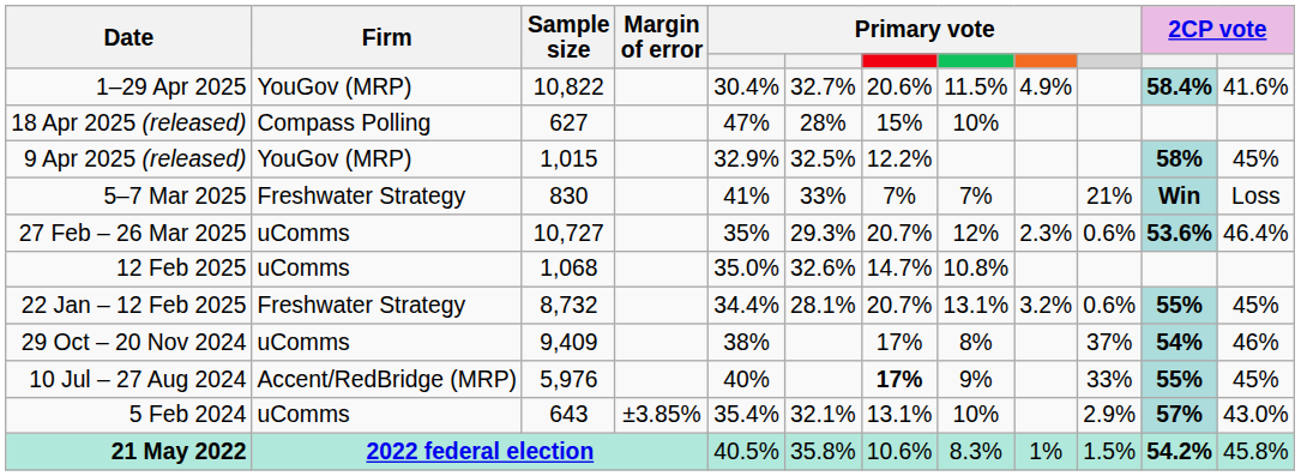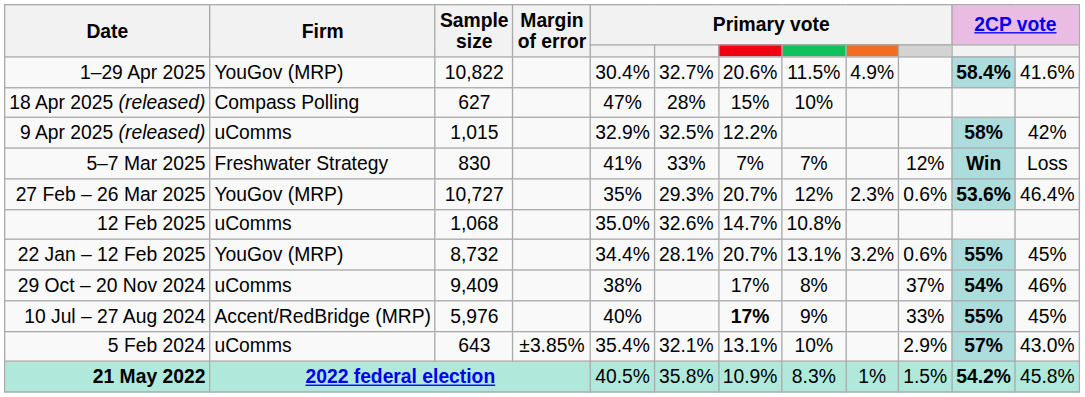 <table class="nowrap wikitable tpl-blanktable" style=text-align:center;font-size:90%>
 <tr>
 <th rowspan=2>Date</th>
 <th rowspan=2>Firm</th>
 <th rowspan=2>Sample<br>size</th>
 <th rowspan=2>Margin<br>of error</th>
 <th colspan=6>Primary vote</th>
 <th colspan=2 class=unsortable style=background:#ebbce3><a href='#'>2CP vote</a></th>
 </tr>
 <tr>
 <th style=background:></th>
 <th style=background:></th>
 <th style="background:#F00011"></th>
 <th style=background:#10C25B></th>
 <th style=background:#f36c21></th>
 <th style=background:lightgray></th>
 <th class="unsortable" style=background:></th>
 <th style=background:></th>
 </tr>
 <tr>
 <td align=right>1–29 Apr 2025</td>
 <td align=left>YouGov (MRP)</td>
 <td>10,822</td>
 <td></td>
 <td>30.4%</td>
 <td>32.7%</td>
 <td>20.6%</td>
 <td>11.5%</td>
 <td>4.9%</td>
 <td></td>
 <th style=background:#ACDCDC>58.4%</th>
 <td>41.6%</td>
 </tr>
 <tr>
 <td align=right>18 Apr 2025 <em>(released)</em></td>
 <td align=left>Compass Polling</td>
 <td>627</td>
 <td></td>
 <td>47%</td>
 <td>28%</td>
 <td>15%</td>
 <td>10%</td>
 <td></td>
 <td></td>
 <td></td>
 <td></td>
 </tr>
 <tr>
 <td align=right>9 Apr 2025 <em>(released)</em></td>
-<td align=left>YouGov (MRP)</td>
+<td align=left>uComms</td>
 <td>1,015</td>
 <td></td>
 <td>32.9%</td>
 <td>32.5%</td>
 <td>12.2%</td>
 <td></td>
 <td></td>
 <td></td>
 <th style="background:#ACDCDC">58%</th>
-<td>45%</td>
+<td>42%</td>
 </tr>
 <tr>
 <td align=right>5–7 Mar 2025</td>
 <td align=left>Freshwater Strategy</td>
 <td>830</td>
 <td></td>
 <td>41%</td>
 <td>33%</td>
 <td>7%</td>
 <td>7%</td>
 <td></td>
-<td>21%</td>
+<td>12%</td>
 <th style="background:#ACDCDC">Win</th>
 <td>Loss</td>
 </tr>
 <tr>
 <td align=right>27 Feb – 26 Mar 2025</td>
-<td align=left>uComms</td>
+<td align=left>YouGov (MRP)</td>
 <td>10,727</td>
 <td></td>
 <td>35%</td>
 <td>29.3%</td>
 <td>20.7%</td>
 <td>12%</td>
 <td>2.3%</td>
 <td>0.6%</td>
 <th style=background:#ACDCDC>53.6%</th>
 <td>46.4%</td>
 </tr>
 <tr>
 <td align=right>12 Feb 2025</td>
 <td align=left>uComms</td>
 <td>1,068</td>
 <td></td>
 <td>35.0%</td>
 <td>32.6%</td>
 <td>14.7%</td>
 <td>10.8%</td>
 <td></td>
 <td></td>
 <td></td>
 <td></td>
 </tr>
 <tr>
 <td align=right>22 Jan – 12 Feb 2025</td>
-<td align=left>Freshwater Strategy</td>
+<td align=left>YouGov (MRP)</td>
 <td>8,732</td>
 <td></td>
 <td>34.4%</td>
 <td>28.1%</td>
 <td>20.7%</td>
 <td>13.1%</td>
 <td>3.2%</td>
 <td>0.6%</td>
 <th style=background:#ACDCDC>55%</th>
 <td>45%</td>
 </tr>
 <tr>
 <td align=right>29 Oct – 20 Nov 2024</td>
 <td align=left>uComms</td>
 <td>9,409</td>
 <td></td>
 <td>38%</td>
 <td></td>
 <td>17%</td>
 <td>8%</td>
 <td></td>
 <td>37%</td>
 <th style=background:#ACDCDC>54%</th>
 <td>46%</td>
 </tr>
 <tr>
 <td align=right>10 Jul – 27 Aug 2024</td>
 <td align=left>Accent/RedBridge (MRP)</td>
 <td>5,976</td>
 <td></td>
 <td>40%</td>
 <td></td>
 <td><strong>17%</strong></td>
 <td>9%</td>
 <td></td>
 <td>33%</td>
 <th style=background:#ACDCDC><strong>55%</strong></th>
 <td>45%</td>
 </tr>
 <tr>
 <td align=right>5 Feb 2024</td>
 <td align=left>uComms</td>
 <td>643</td>
 <td>±3.85%</td>
 <td>35.4%</td>
 <td>32.1%</td>
 <td>13.1%</td>
 <td>10%</td>
 <td></td>
 <td>2.9%</td>
 <th style=background:#ACDCDC>57%</th>
 <td>43.0%</td>
 </tr>
 <tr style=background:#b0e9db>
 <td style="text-align:right" data-sort-value="21-May-2022"><strong>21 May 2022</strong></td>
 <td colspan="3" style="text-align:center"><strong><a href='#'>2022 federal election</a></strong></td>
 <td>40.5%</td>
 <td>35.8%</td>
-<td>10.6%</td>
+<td>10.9%</td>
 <td>8.3%</td>
 <td>1%</td>
 <td>1.5%</td>
 <td><strong>54.2%</strong></td>
 <td>45.8%</td>
 </tr>
 </table>
